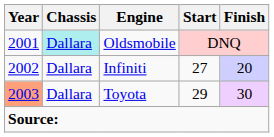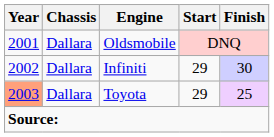 <table class="wikitable" style="font-size: 95%;">
 <tr>
 <th>Year</th>
 <th>Chassis</th>
 <th>Engine</th>
 <th>Start</th>
 <th>Finish</th>
 </tr>
 <tr>
 <td><a href='#'>2001</a></td>
-<td style="background: paleturquoise;"><a href='#'>Dallara</a></td>
+<td><a href='#'>Dallara</a></td>
 <td><a href='#'>Oldsmobile</a></td>
 <td colspan=2 align=center style="background:#FFCFCF;">DNQ</td>
 </tr>
 <tr>
 <td><a href='#'>2002</a></td>
 <td><a href='#'>Dallara</a></td>
 <td><a href='#'>Infiniti</a></td>
-<td align=center>27</td>
-<td align=center style="background:#CFCFFF;">20</td>
+<td align=center>29</td>
+<td align=center style="background:#CFCFFF;">30</td>
 </tr>
 <tr>
 <td style="background: lightsalmon;"><a href='#'>2003</a></td>
 <td><a href='#'>Dallara</a></td>
 <td><a href='#'>Toyota</a></td>
 <td align=center>29</td>
-<td align=center style="background:#EFCFFF;">30</td>
+<td align=center style="background:#EFCFFF;">25</td>
 </tr>
 <tr>
 <td colspan="5"><strong>Source:</strong></td>
 </tr>
 </table>
